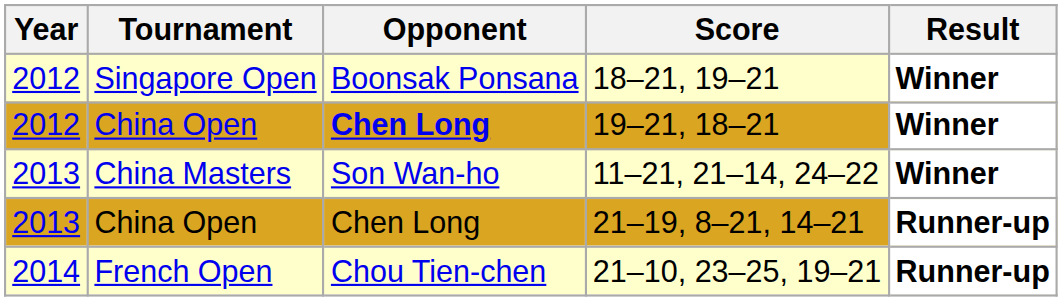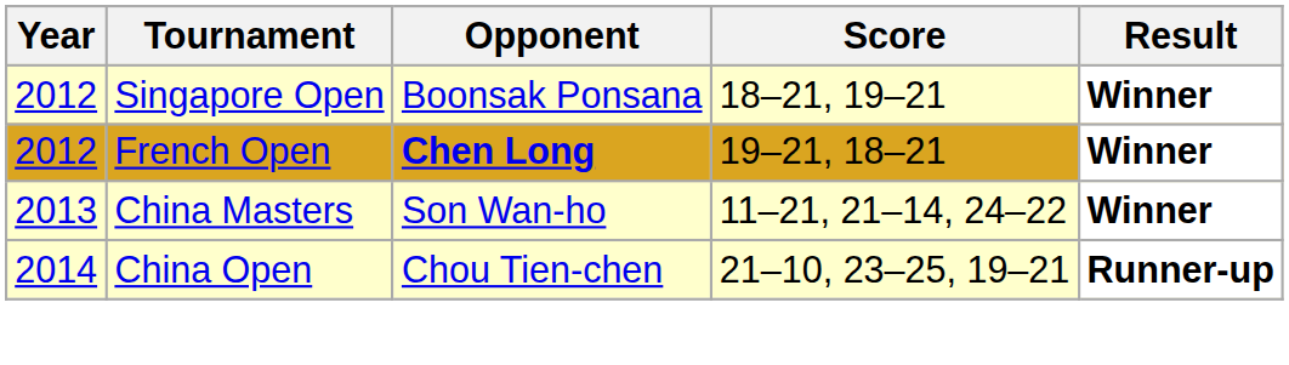 <table class="sortable wikitable" style="font-size: 90%;">
 <tr>
 <th>Year</th>
 <th>Tournament</th>
 <th>Opponent</th>
 <th>Score</th>
 <th>Result</th>
 </tr>
 <tr style="background:#FFFFCC">
 <td align="center"><a href='#'>2012</a></td>
 <td align="left"><a href='#'>Singapore Open</a></td>
 <td align="left"> <a href='#'>Boonsak Ponsana</a></td>
 <td align="left">18–21, 19–21</td>
 <td style="text-align:left; background:white"> <strong>Winner</strong></td>
 </tr>
 <tr style="background:#DAA520">
 <td align="center"><a href='#'>2012</a></td>
-<td align="left"><a href='#'>China Open</a></td>
+<td align="left"><a href='#'>French Open</a></td>
 <td align="left"><strong> <a href='#'>Chen Long</a></strong></td>
 <td align="left">19–21, 18–21</td>
 <td style="text-align:left; background:white"> <strong>Winner</strong></td>
 </tr>
 <tr style="background:#FFFFCC">
 <td align="center"><a href='#'>2013</a></td>
 <td align="left"><a href='#'>China Masters</a></td>
 <td align="left"> <a href='#'>Son Wan-ho</a></td>
 <td align="left">11–21, 21–14, 24–22</td>
 <td style="text-align:left; background:white"> <strong>Winner</strong></td>
 </tr>
-<tr style="background:#DAA520">
-<td align="center"><a href='#'>2013</a></td>
-<td align="left">China Open</td>
-<td align="left"> Chen Long</td>
-<td align="left">21–19, 8–21, 14–21</td>
-<td style="text-align:left; background:white"> <strong>Runner-up</strong></td>
-</tr>
 <tr style="background:#FFFFCC">
 <td align="center"><a href='#'>2014</a></td>
-<td align="left"><a href='#'>French Open</a></td>
+<td align="left"><a href='#'>China Open</a></td>
 <td align="left"> <a href='#'>Chou Tien-chen</a></td>
 <td align="left">21–10, 23–25, 19–21</td>
 <td style="text-align:left; background:white"> <strong>Runner-up</strong></td>
 </tr>
 </table>
